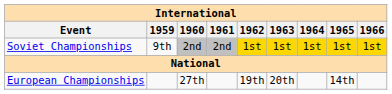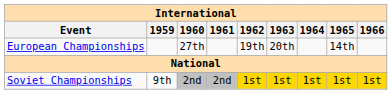 <table class="wikitable" style="text-align:center">
 <tr>
 <th style="background-color: #ffdead; " colspan=9 align=center><strong>International</strong></th>
 </tr>
 <tr>
 <th>Event</th>
 <th>1959</th>
 <th>1960</th>
 <th>1961</th>
 <th>1962</th>
 <th>1963</th>
 <th>1964</th>
 <th>1965</th>
 <th>1966</th>
 </tr>
 <tr>
+<td align=left><a href='#'>European Championships</a></td>
+<td></td>
+<td>27th</td>
+<td></td>
+<td>19th</td>
+<td>20th</td>
+<td></td>
+<td>14th</td>
+<td></td>
+</tr>
+<tr>
+<th style="background-color: #ffdead; " colspan=9 align=center><strong>National</strong></th>
+</tr>
+<tr>
 <td align=left><a href='#'>Soviet Championships</a></td>
 <td>9th</td>
 <td bgcolor=silver>2nd</td>
 <td bgcolor=silver>2nd</td>
 <td bgcolor=gold>1st</td>
 <td bgcolor=gold>1st</td>
 <td bgcolor=gold>1st</td>
 <td bgcolor=gold>1st</td>
 <td bgcolor=gold>1st</td>
 </tr>
-<tr>
-<th style="background-color: #ffdead; " colspan=9 align=center><strong>National</strong></th>
-</tr>
-<tr>
-<td align=left><a href='#'>European Championships</a></td>
-<td></td>
-<td>27th</td>
-<td></td>
-<td>19th</td>
-<td>20th</td>
-<td></td>
-<td>14th</td>
-<td></td>
-</tr>
 </table>
